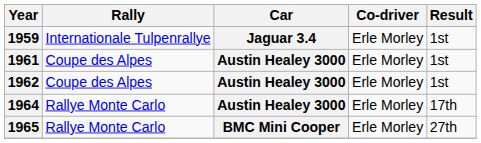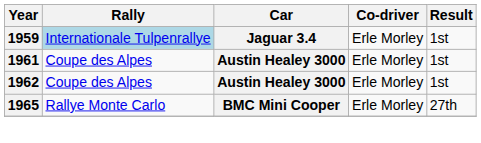 <table class="wikitable">
 <tr>
 <th>Year</th>
 <th>Rally</th>
 <th>Car</th>
 <th>Co-driver</th>
 <th>Result</th>
 </tr>
 <tr>
 <th>1959</th>
-<td><a href='#'>Internationale Tulpenrallye</a></td>
+<td style="background: lightblue;"><a href='#'>Internationale Tulpenrallye</a></td>
 <th>Jaguar 3.4</th>
 <td>Erle Morley</td>
 <td>1st</td>
 </tr>
 <tr>
 <th>1961</th>
 <td><a href='#'>Coupe des Alpes</a></td>
 <th>Austin Healey 3000</th>
 <td>Erle Morley</td>
 <td>1st</td>
 </tr>
 <tr>
 <th>1962</th>
 <td><a href='#'>Coupe des Alpes</a></td>
 <th>Austin Healey 3000</th>
 <td>Erle Morley</td>
 <td>1st</td>
 </tr>
 <tr>
-<th>1964</th>
-<td><a href='#'>Rallye Monte Carlo</a></td>
-<th>Austin Healey 3000</th>
-<td>Erle Morley</td>
-<td>17th</td>
-</tr>
-<tr>
 <th>1965</th>
 <td><a href='#'>Rallye Monte Carlo</a></td>
 <th>BMC Mini Cooper</th>
 <td>Erle Morley</td>
 <td>27th</td>
 </tr>
 <tr>
 </tr>
 </table>
